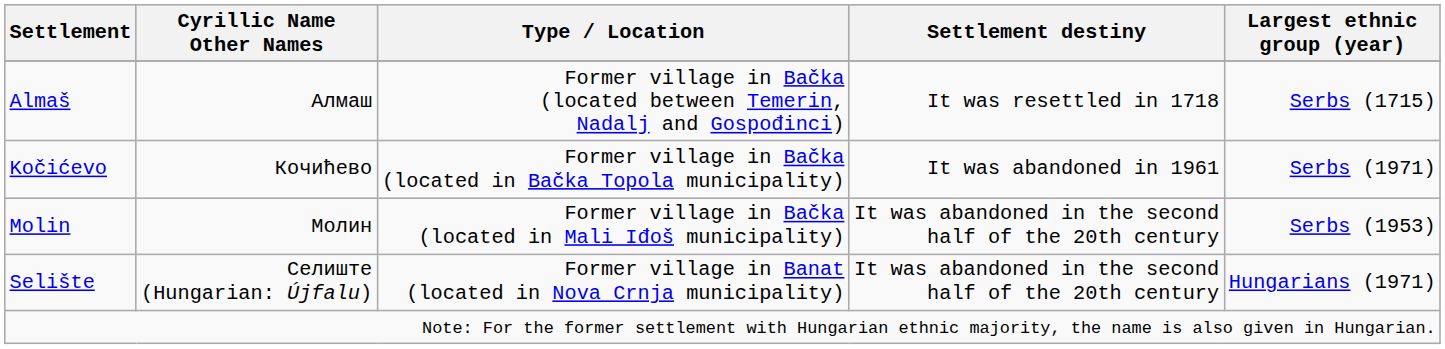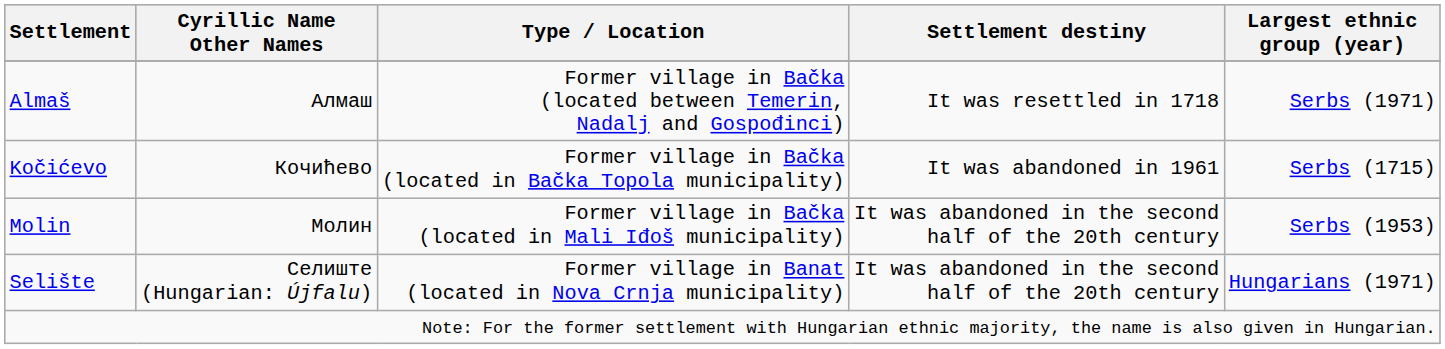 <table class="wikitable" style="text-align: right;">
 <tr bgcolor="#e0e0e0">
 <th rowspan="1">Settlement</th>
 <th colspan="1">Cyrillic Name<br>Other Names</th>
 <th colspan="1">Type / Location</th>
 <th colspan="1">Settlement destiny</th>
 <th colspan="1">Largest ethnic<br>group (year)</th>
 </tr>
 <tr bgcolor="#e0e0e0">
 </tr>
 <tr>
 <td align="left"><a href='#'>Almaš</a></td>
 <td>Алмаш</td>
 <td>Former village in <a href='#'>Bačka</a><br>(located between <a href='#'>Temerin</a>,<br><a href='#'>Nadalj</a> and <a href='#'>Gospođinci</a>)</td>
 <td>It was resettled in 1718</td>
-<td><a href='#'>Serbs</a> (1715)</td>
+<td><a href='#'>Serbs</a> (1971)</td>
 </tr>
 <tr>
 <td align="left"><a href='#'>Kočićevo</a></td>
 <td>Кочићево</td>
 <td>Former village in <a href='#'>Bačka</a><br>(located in <a href='#'>Bačka Topola</a> municipality)</td>
 <td>It was abandoned in 1961</td>
-<td><a href='#'>Serbs</a> (1971)</td>
+<td><a href='#'>Serbs</a> (1715)</td>
 </tr>
 <tr>
 <td align="left"><a href='#'>Molin</a></td>
 <td>Молин</td>
 <td>Former village in <a href='#'>Bačka</a><br>(located in <a href='#'>Mali Iđoš</a> municipality)</td>
 <td>It was abandoned in the second<br>half of the 20th century</td>
 <td><a href='#'>Serbs</a> (1953)</td>
 </tr>
 <tr>
 <td align="left"><a href='#'>Selište</a></td>
 <td>Селиште<br>(Hungarian: <em>Újfalu</em>)</td>
 <td>Former village in <a href='#'>Banat</a><br>(located in <a href='#'>Nova Crnja</a> municipality)</td>
 <td>It was abandoned in the second<br>half of the 20th century</td>
 <td><a href='#'>Hungarians</a> (1971)</td>
 </tr>
 <tr>
 <td colspan="19"><small>Note: For the former settlement with Hungarian ethnic majority, the name is also given in Hungarian.</small></td>
 </tr>
 </table>
